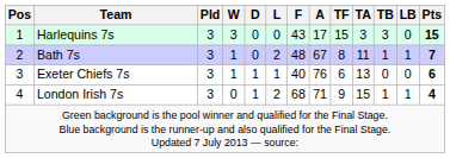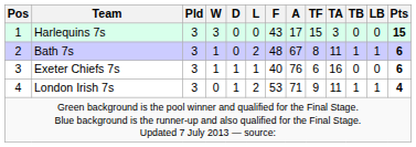 <table class="wikitable" style="text-align: center;">
 <tr>
 <th width="20">Pos</th>
 <th width="200">Team</th>
 <th width="20">Pld</th>
 <th width="20">W</th>
 <th width="20">D</th>
 <th width="20">L</th>
 <th width="20">F</th>
 <th width="20">A</th>
 <th width="20">TF</th>
 <th width="20">TA</th>
 <th width="20">TB</th>
 <th width="20">LB</th>
 <th width="20">Pts</th>
 </tr>
 <tr bgcolor=#d8ffeb>
 <td>1</td>
 <td align=left>Harlequins 7s</td>
 <td>3</td>
 <td>3</td>
 <td>0</td>
 <td>0</td>
 <td>43</td>
 <td>17</td>
 <td>15</td>
 <td>3</td>
-<td>3</td>
+<td>0</td>
 <td>0</td>
 <td><strong>15</strong></td>
 </tr>
 <tr bgcolor=#ccccff>
 <td>2</td>
 <td align=left>Bath 7s</td>
 <td>3</td>
 <td>1</td>
 <td>0</td>
 <td>2</td>
 <td>48</td>
 <td>67</td>
 <td>8</td>
 <td>11</td>
 <td>1</td>
 <td>1</td>
-<td><strong>7</strong></td>
+<td><strong>6</strong></td>
 </tr>
 <tr bgcolor=#ffffff>
 <td>3</td>
 <td align=left>Exeter Chiefs 7s</td>
 <td>3</td>
 <td>1</td>
 <td>1</td>
 <td>1</td>
 <td>40</td>
 <td>76</td>
 <td>6</td>
-<td>13</td>
+<td>16</td>
 <td>0</td>
 <td>0</td>
 <td><strong>6</strong></td>
 </tr>
 <tr bgcolor=#ffffff>
 <td>4</td>
 <td align=left>London Irish 7s</td>
 <td>3</td>
 <td>0</td>
 <td>1</td>
 <td>2</td>
-<td>68</td>
+<td>53</td>
 <td>71</td>
 <td>9</td>
-<td>15</td>
+<td>11</td>
 <td>1</td>
 <td>1</td>
 <td><strong>4</strong></td>
 </tr>
 <tr align=center>
 <td colspan="13" style="border:0px"><small>Green background is the pool winner and qualified for the Final Stage.<br>Blue background is the runner-up and also qualified for the Final Stage.<br>Updated 7 July 2013 — source: </small></td>
 </tr>
 </table>
